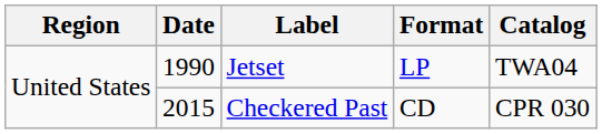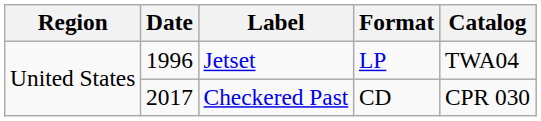 <table class="wikitable">
 <tr>
 <th>Region</th>
 <th>Date</th>
 <th>Label</th>
 <th>Format</th>
 <th>Catalog</th>
 </tr>
 <tr>
 <td rowspan="2">United States</td>
-<td>1990</td>
+<td>1996</td>
 <td><a href='#'>Jetset</a></td>
 <td><a href='#'>LP</a></td>
 <td>TWA04</td>
 </tr>
 <tr>
-<td>2015</td>
+<td>2017</td>
 <td><a href='#'>Checkered Past</a></td>
 <td>CD</td>
 <td>CPR 030</td>
 </tr>
 </table>
